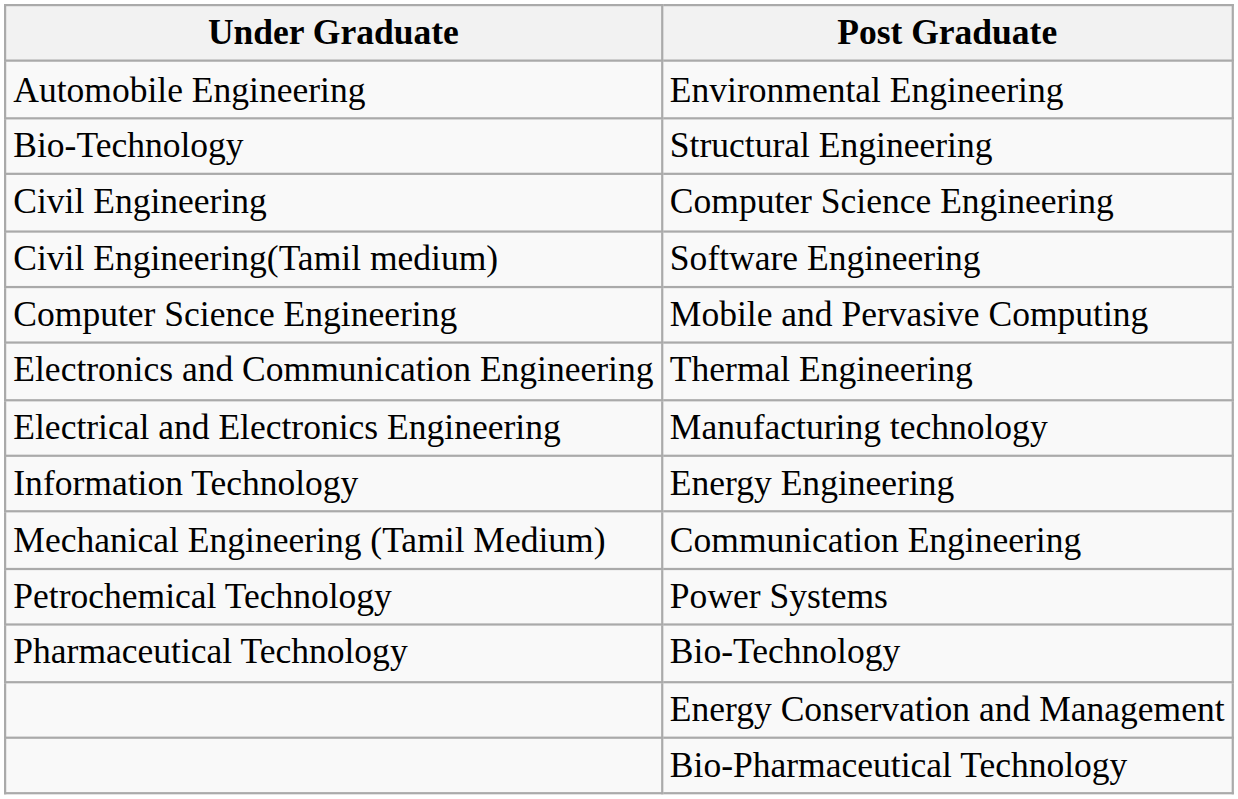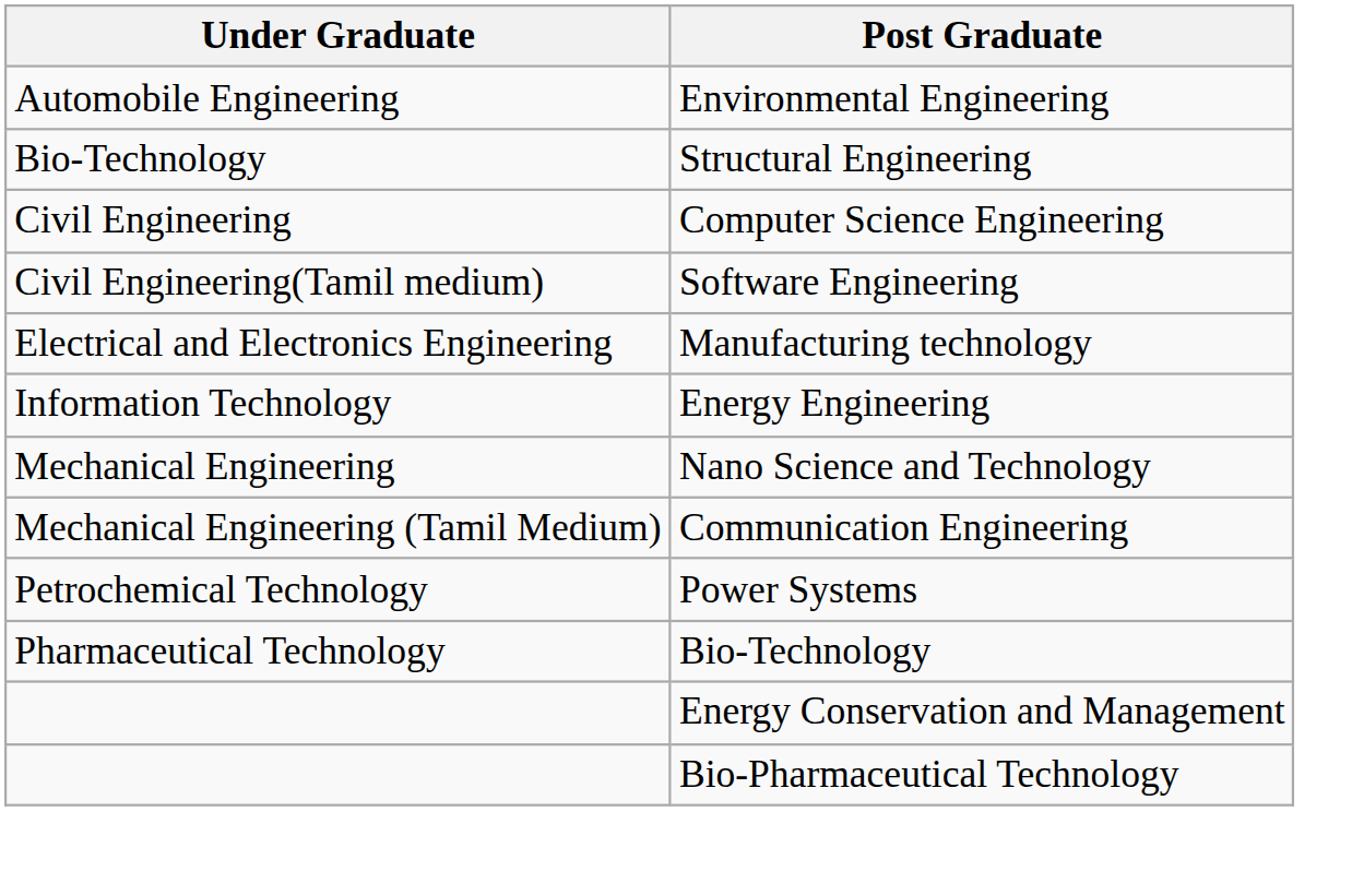 <table class="wikitable">
 <tr>
 <th>Under Graduate</th>
 <th>Post Graduate</th>
 </tr>
 <tr>
 <td>Automobile Engineering</td>
 <td>Environmental Engineering</td>
 </tr>
 <tr>
 <td>Bio-Technology</td>
 <td>Structural Engineering</td>
 </tr>
 <tr>
 <td>Civil Engineering</td>
 <td>Computer Science Engineering</td>
 </tr>
 <tr>
 <td>Civil Engineering(Tamil medium)</td>
 <td>Software Engineering</td>
 </tr>
 <tr>
-<td>Computer Science Engineering</td>
-<td>Mobile and Pervasive Computing</td>
-</tr>
-<tr>
-<td>Electronics and Communication Engineering</td>
-<td>Thermal Engineering</td>
-</tr>
-<tr>
 <td>Electrical and Electronics Engineering</td>
 <td>Manufacturing technology</td>
 </tr>
 <tr>
 <td>Information Technology</td>
 <td>Energy Engineering</td>
+</tr>
+<tr>
+<td>Mechanical Engineering</td>
+<td>Nano Science and Technology</td>
 </tr>
 <tr>
 <td>Mechanical Engineering (Tamil Medium)</td>
 <td>Communication Engineering</td>
 </tr>
 <tr>
 <td>Petrochemical Technology</td>
 <td>Power Systems</td>
 </tr>
 <tr>
 <td>Pharmaceutical Technology</td>
 <td>Bio-Technology</td>
 </tr>
 <tr>
 <td></td>
 <td>Energy Conservation and Management</td>
 </tr>
 <tr>
 <td></td>
 <td>Bio-Pharmaceutical Technology</td>
 </tr>
 </table>
